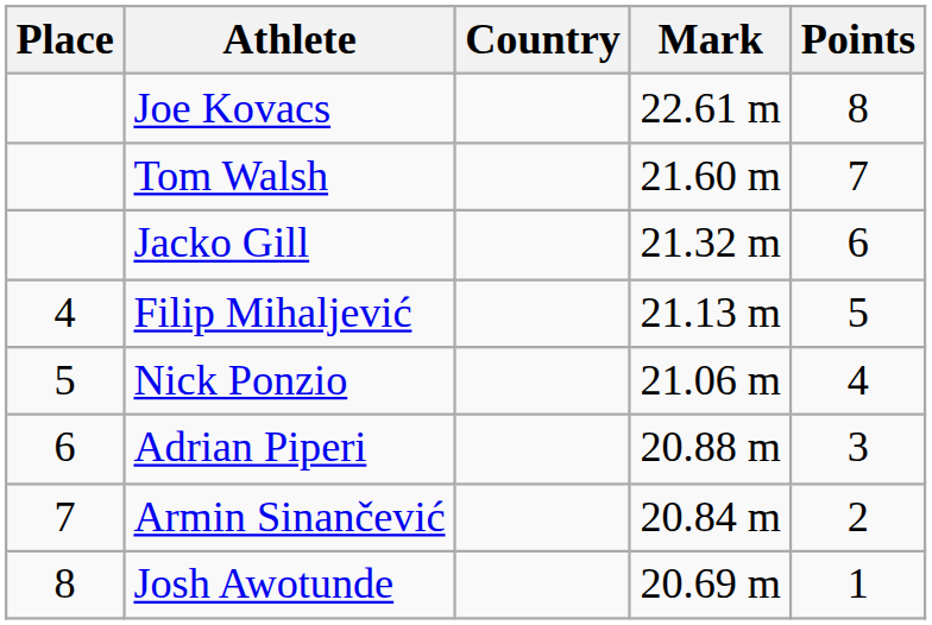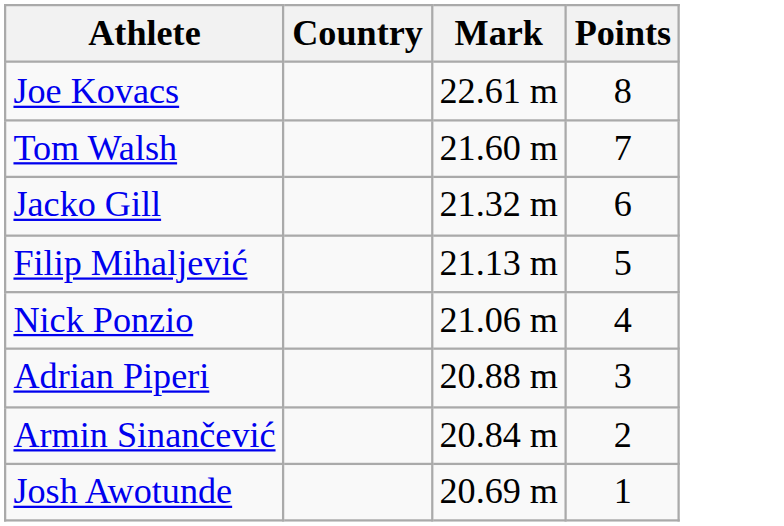 <table class="wikitable">
 <tr>
-<th>Place</th>
 <th>Athlete</th>
 <th>Country</th>
 <th>Mark</th>
 <th>Points</th>
 </tr>
 <tr>
-<td align=center></td>
 <td><a href='#'>Joe Kovacs</a></td>
 <td></td>
 <td>22.61 m</td>
 <td align=center>8</td>
 </tr>
 <tr>
-<td align=center></td>
 <td><a href='#'>Tom Walsh</a></td>
 <td></td>
 <td>21.60 m</td>
 <td align=center>7</td>
 </tr>
 <tr>
-<td align=center></td>
 <td><a href='#'>Jacko Gill</a></td>
 <td></td>
 <td>21.32 m</td>
 <td align=center>6</td>
 </tr>
 <tr>
-<td align=center>4</td>
 <td><a href='#'>Filip Mihaljević</a></td>
 <td></td>
 <td>21.13 m</td>
 <td align=center>5</td>
 </tr>
 <tr>
-<td align=center>5</td>
 <td><a href='#'>Nick Ponzio</a></td>
 <td></td>
 <td>21.06 m</td>
 <td align=center>4</td>
 </tr>
 <tr>
-<td align=center>6</td>
 <td><a href='#'>Adrian Piperi</a></td>
 <td></td>
 <td>20.88 m</td>
 <td align=center>3</td>
 </tr>
 <tr>
-<td align=center>7</td>
 <td><a href='#'>Armin Sinančević</a></td>
 <td></td>
 <td>20.84 m</td>
 <td align=center>2</td>
 </tr>
 <tr>
-<td align=center>8</td>
 <td><a href='#'>Josh Awotunde</a></td>
 <td></td>
 <td>20.69 m</td>
 <td align=center>1</td>
 </tr>
 </table>
